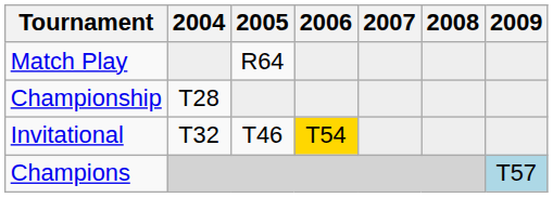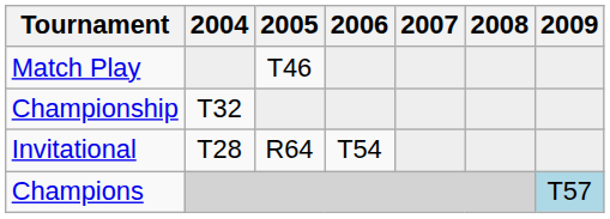 <table class="wikitable" style="text-align:center;">
 <tr>
 <th>Tournament</th>
 <th>2004</th>
 <th>2005</th>
 <th>2006</th>
 <th>2007</th>
 <th>2008</th>
 <th>2009</th>
 </tr>
 <tr>
 <td align="left"><a href='#'>Match Play</a></td>
 <td style="background:#eeeeee;"></td>
-<td>R64</td>
+<td>T46</td>
 <td style="background:#eeeeee;"></td>
 <td style="background:#eeeeee;"></td>
 <td style="background:#eeeeee;"></td>
 <td style="background:#eeeeee;"></td>
 </tr>
 <tr>
 <td align="left"><a href='#'>Championship</a></td>
-<td>T28</td>
+<td>T32</td>
 <td style="background:#eeeeee;"></td>
 <td style="background:#eeeeee;"></td>
 <td style="background:#eeeeee;"></td>
 <td style="background:#eeeeee;"></td>
 <td style="background:#eeeeee;"></td>
 </tr>
 <tr>
 <td align="left"><a href='#'>Invitational</a></td>
-<td>T32</td>
-<td>T46</td>
-<td style="background: gold;">T54</td>
+<td>T28</td>
+<td>R64</td>
+<td>T54</td>
 <td style="background:#eeeeee;"></td>
 <td style="background:#eeeeee;"></td>
 <td style="background:#eeeeee;"></td>
 </tr>
 <tr>
 <td align="left"><a href='#'>Champions</a></td>
 <td colspan=5 style="background:#D3D3D3;"></td>
 <td style="background: lightblue;">T57</td>
 </tr>
 </table>
